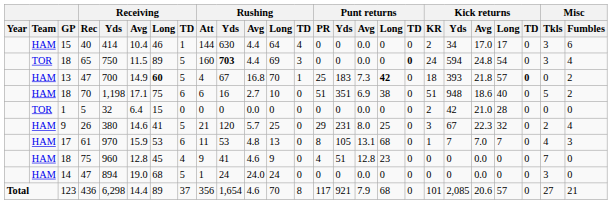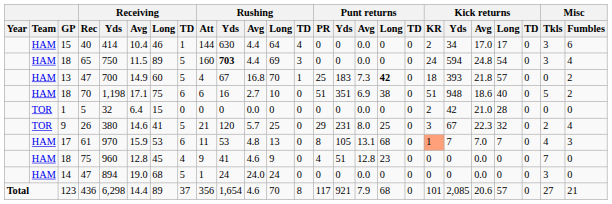 <table class="wikitable">
 <tr>
 <th colspan=3></th>
 <th colspan=5>Receiving</th>
 <th colspan=5>Rushing</th>
 <th colspan=5>Punt returns</th>
 <th colspan=5>Kick returns</th>
 <th colspan=2>Misc</th>
 </tr>
 <tr>
 <th>Year</th>
 <th>Team</th>
 <th>GP</th>
 <th>Rec</th>
 <th>Yds</th>
 <th>Avg</th>
 <th>Long</th>
 <th>TD</th>
 <th>Att</th>
 <th>Yds</th>
 <th>Avg</th>
 <th>Long</th>
 <th>TD</th>
 <th>PR</th>
 <th>Yds</th>
 <th>Avg</th>
 <th>Long</th>
 <th>TD</th>
 <th>KR</th>
 <th>Yds</th>
 <th>Avg</th>
 <th>Long</th>
 <th>TD</th>
 <th>Tkls</th>
 <th>Fumbles</th>
 </tr>
 <tr>
 <td></td>
 <td><a href='#'>HAM</a></td>
 <td>15</td>
 <td>40</td>
 <td>414</td>
 <td>10.4</td>
 <td>46</td>
 <td>1</td>
 <td>144</td>
 <td>630</td>
 <td>4.4</td>
 <td>64</td>
 <td>4</td>
 <td>0</td>
 <td>0</td>
 <td>0.0</td>
 <td>0</td>
 <td>0</td>
 <td>2</td>
 <td>34</td>
 <td>17.0</td>
 <td>17</td>
 <td>0</td>
 <td>3</td>
 <td>6</td>
 </tr>
 <tr>
 <td></td>
-<td><a href='#'>TOR</a></td>
+<td><a href='#'>HAM</a></td>
 <td>18</td>
 <td>65</td>
 <td>750</td>
 <td>11.5</td>
 <td>89</td>
 <td>5</td>
 <td>160</td>
 <td><strong>703</strong></td>
 <td>4.4</td>
 <td>69</td>
 <td>3</td>
 <td>0</td>
 <td>0</td>
 <td>0.0</td>
 <td>0</td>
-<td><strong>0</strong></td>
+<td>0</td>
 <td>24</td>
 <td>594</td>
 <td>24.8</td>
 <td>54</td>
 <td>0</td>
 <td>3</td>
 <td>4</td>
 </tr>
 <tr>
 <td></td>
 <td><a href='#'>HAM</a></td>
 <td>13</td>
 <td>47</td>
 <td>700</td>
 <td>14.9</td>
-<td><strong>60</strong></td>
+<td>60</td>
 <td>5</td>
 <td>4</td>
 <td>67</td>
 <td>16.8</td>
 <td>70</td>
 <td>1</td>
 <td>25</td>
 <td>183</td>
 <td>7.3</td>
 <td><strong>42</strong></td>
 <td>0</td>
 <td>18</td>
 <td>393</td>
 <td>21.8</td>
 <td>57</td>
-<td><strong>0</strong></td>
+<td>0</td>
 <td>0</td>
 <td>2</td>
 </tr>
 <tr>
 <td></td>
 <td><a href='#'>HAM</a></td>
 <td>18</td>
 <td>70</td>
 <td>1,198</td>
 <td>17.1</td>
 <td>75</td>
 <td>6</td>
 <td>6</td>
 <td>16</td>
 <td>2.7</td>
 <td>10</td>
 <td>0</td>
 <td>51</td>
 <td>351</td>
 <td>6.9</td>
 <td>38</td>
 <td>0</td>
 <td>51</td>
 <td>948</td>
 <td>18.6</td>
 <td>40</td>
 <td>0</td>
 <td>5</td>
 <td>2</td>
 </tr>
 <tr>
 <td></td>
 <td><a href='#'>TOR</a></td>
 <td>1</td>
 <td>5</td>
 <td>32</td>
 <td>6.4</td>
 <td>15</td>
 <td>0</td>
 <td>0</td>
 <td>0</td>
 <td>0.0</td>
 <td>0</td>
 <td>0</td>
 <td>0</td>
 <td>0</td>
 <td>0.0</td>
 <td>0</td>
 <td>0</td>
 <td>2</td>
 <td>42</td>
 <td>21.0</td>
 <td>28</td>
 <td>0</td>
 <td>0</td>
 <td>0</td>
 </tr>
 <tr>
 <td></td>
-<td><a href='#'>HAM</a></td>
+<td><a href='#'>TOR</a></td>
 <td>9</td>
 <td>26</td>
 <td>380</td>
 <td>14.6</td>
 <td>41</td>
 <td>5</td>
 <td>21</td>
 <td>120</td>
 <td>5.7</td>
 <td>25</td>
 <td>0</td>
 <td>29</td>
 <td>231</td>
 <td>8.0</td>
 <td>25</td>
 <td>0</td>
 <td>3</td>
 <td>67</td>
 <td>22.3</td>
 <td>32</td>
 <td>0</td>
 <td>2</td>
 <td>4</td>
 </tr>
 <tr>
 <td></td>
 <td><a href='#'>HAM</a></td>
 <td>17</td>
 <td>61</td>
 <td>970</td>
 <td>15.9</td>
 <td>53</td>
 <td>6</td>
 <td>11</td>
 <td>53</td>
 <td>4.8</td>
 <td>13</td>
 <td>0</td>
 <td>8</td>
 <td>105</td>
 <td>13.1</td>
 <td>68</td>
 <td>0</td>
-<td>1</td>
+<td style="background: lightsalmon;">1</td>
 <td>7</td>
 <td>7.0</td>
 <td>7</td>
 <td>0</td>
 <td>4</td>
 <td>3</td>
 </tr>
 <tr>
 <td></td>
 <td><a href='#'>HAM</a></td>
 <td>18</td>
 <td>75</td>
 <td>960</td>
 <td>12.8</td>
 <td>45</td>
 <td>4</td>
 <td>9</td>
 <td>41</td>
 <td>4.6</td>
 <td>9</td>
 <td>0</td>
 <td>4</td>
 <td>51</td>
 <td>12.8</td>
 <td>23</td>
 <td>0</td>
 <td>0</td>
 <td>0</td>
 <td>0.0</td>
 <td>0</td>
 <td>0</td>
 <td>7</td>
 <td>0</td>
 </tr>
 <tr>
 <td></td>
 <td><a href='#'>HAM</a></td>
 <td>14</td>
 <td>47</td>
 <td>894</td>
 <td>19.0</td>
 <td>68</td>
 <td>5</td>
 <td>1</td>
 <td>24</td>
 <td>24.0</td>
 <td>24</td>
 <td>0</td>
 <td>0</td>
 <td>0</td>
 <td>0.0</td>
 <td>0</td>
 <td>0</td>
 <td>0</td>
 <td>0</td>
 <td>0.0</td>
 <td>0</td>
 <td>0</td>
 <td>3</td>
 <td>0</td>
 </tr>
 <tr>
 <td colspan=2><strong>Total</strong></td>
 <td>123</td>
 <td>436</td>
 <td>6,298</td>
 <td>14.4</td>
 <td>89</td>
 <td>37</td>
 <td>356</td>
 <td>1,654</td>
 <td>4.6</td>
 <td>70</td>
 <td>8</td>
 <td>117</td>
 <td>921</td>
 <td>7.9</td>
 <td>68</td>
 <td>0</td>
 <td>101</td>
 <td>2,085</td>
 <td>20.6</td>
 <td>57</td>
 <td>0</td>
 <td>27</td>
 <td>21</td>
 </tr>
 </table>
